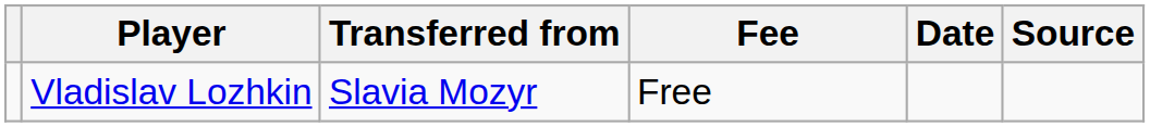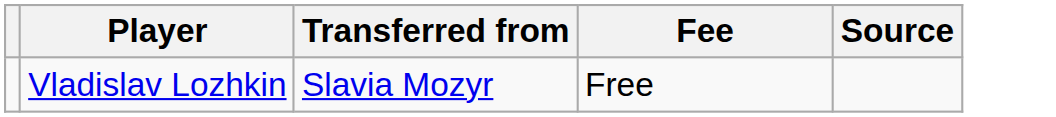 <table class="wikitable plainrowheaders sortable">
 <tr>
 <th></th>
 <th scope="col">Player</th>
 <th>Transferred from</th>
 <th style="width: 115px;">Fee</th>
-<th scope="col">Date</th>
 <th scope="col">Source</th>
 </tr>
 <tr>
 <td align="center"></td>
 <td> <a href='#'>Vladislav Lozhkin</a></td>
 <td> <a href='#'>Slavia Mozyr</a></td>
 <td>Free</td>
 <td></td>
-<td></td>
 </tr>
 </table>
